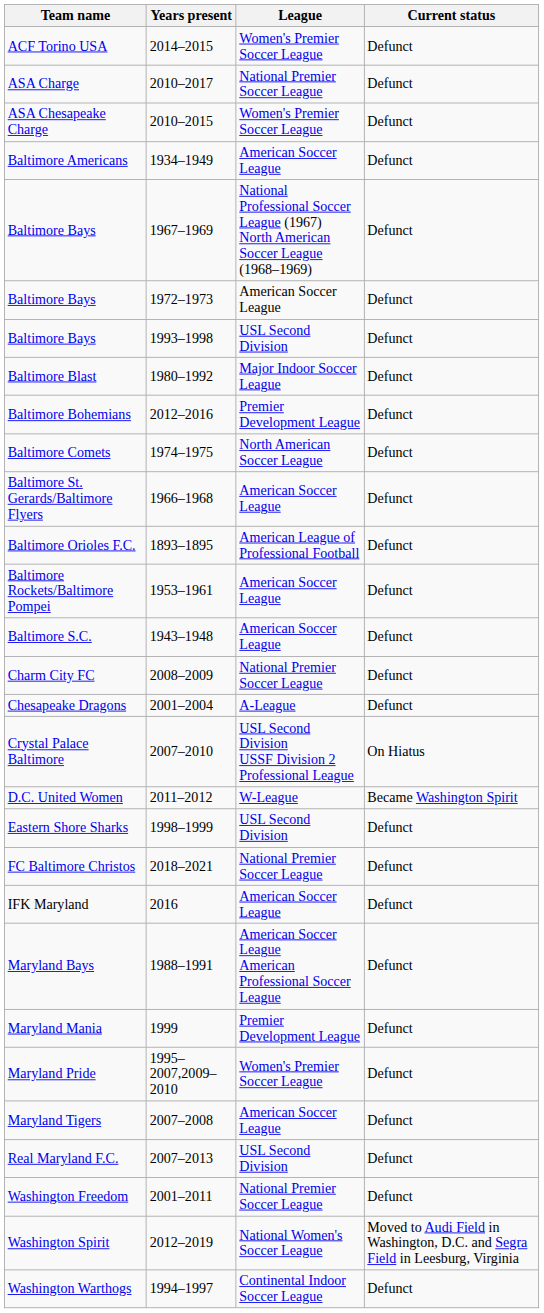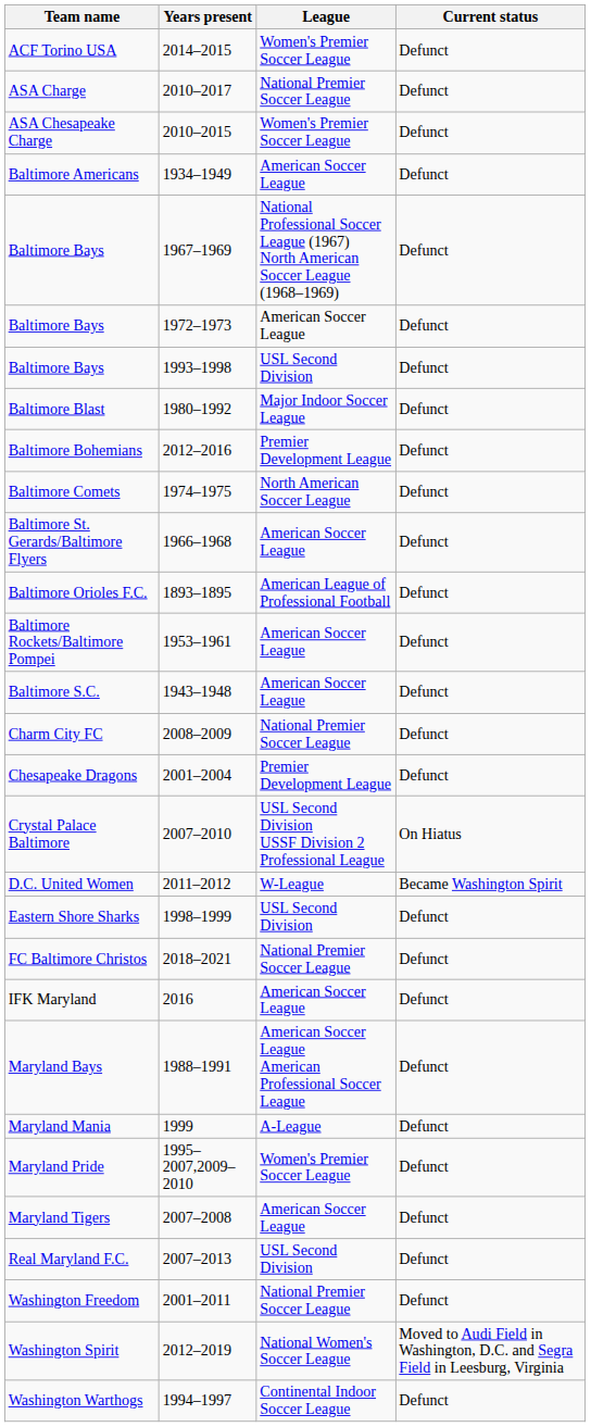 <table class="wikitable sortable">
 <tr>
 <th>Team name</th>
 <th>Years present</th>
 <th>League</th>
 <th>Current status</th>
 </tr>
 <tr>
 <td><a href='#'>ACF Torino USA</a></td>
 <td>2014–2015</td>
 <td><a href='#'>Women's Premier Soccer League</a></td>
 <td>Defunct</td>
 </tr>
 <tr>
 <td><a href='#'>ASA Charge</a></td>
 <td>2010–2017</td>
 <td><a href='#'>National Premier Soccer League</a></td>
 <td>Defunct</td>
 </tr>
 <tr>
 <td><a href='#'>ASA Chesapeake Charge</a></td>
 <td>2010–2015</td>
 <td><a href='#'>Women's Premier Soccer League</a></td>
 <td>Defunct</td>
 </tr>
 <tr>
 <td><a href='#'>Baltimore Americans</a></td>
 <td>1934–1949</td>
 <td><a href='#'>American Soccer League</a></td>
 <td>Defunct</td>
 </tr>
 <tr>
 <td><a href='#'>Baltimore Bays</a></td>
 <td>1967–1969</td>
 <td><a href='#'>National Professional Soccer League</a> (1967)<br><a href='#'>North American Soccer League</a> (1968–1969)</td>
 <td>Defunct</td>
 </tr>
 <tr>
 <td><a href='#'>Baltimore Bays</a></td>
 <td>1972–1973</td>
 <td>American Soccer League</td>
 <td>Defunct</td>
 </tr>
 <tr>
 <td><a href='#'>Baltimore Bays</a></td>
 <td>1993–1998</td>
 <td><a href='#'>USL Second Division</a></td>
 <td>Defunct</td>
 </tr>
 <tr>
 <td><a href='#'>Baltimore Blast</a></td>
 <td>1980–1992</td>
 <td><a href='#'>Major Indoor Soccer League</a></td>
 <td>Defunct</td>
 </tr>
 <tr>
 <td><a href='#'>Baltimore Bohemians</a></td>
 <td>2012–2016</td>
 <td><a href='#'>Premier Development League</a></td>
 <td>Defunct</td>
 </tr>
 <tr>
 <td><a href='#'>Baltimore Comets</a></td>
 <td>1974–1975</td>
 <td><a href='#'>North American Soccer League</a></td>
 <td>Defunct</td>
 </tr>
 <tr>
 <td><a href='#'>Baltimore St. Gerards/Baltimore Flyers</a></td>
 <td>1966–1968</td>
 <td><a href='#'>American Soccer League</a></td>
 <td>Defunct</td>
 </tr>
 <tr>
 <td><a href='#'>Baltimore Orioles F.C.</a></td>
 <td>1893–1895</td>
 <td><a href='#'>American League of Professional Football</a></td>
 <td>Defunct</td>
 </tr>
 <tr>
 <td><a href='#'>Baltimore Rockets/Baltimore Pompei</a></td>
 <td>1953–1961</td>
 <td><a href='#'>American Soccer League</a></td>
 <td>Defunct</td>
 </tr>
 <tr>
 <td><a href='#'>Baltimore S.C.</a></td>
 <td>1943–1948</td>
 <td><a href='#'>American Soccer League</a></td>
 <td>Defunct</td>
 </tr>
 <tr>
 <td><a href='#'>Charm City FC</a></td>
 <td>2008–2009</td>
 <td><a href='#'>National Premier Soccer League</a></td>
 <td>Defunct</td>
 </tr>
 <tr>
 <td><a href='#'>Chesapeake Dragons</a></td>
 <td>2001–2004</td>
-<td><a href='#'>A-League</a></td>
+<td><a href='#'>Premier Development League</a></td>
 <td>Defunct</td>
 </tr>
 <tr>
 <td><a href='#'>Crystal Palace Baltimore</a></td>
 <td>2007–2010</td>
 <td><a href='#'>USL Second Division</a><br><a href='#'>USSF Division 2 Professional League</a></td>
 <td>On Hiatus</td>
 </tr>
 <tr>
 <td><a href='#'>D.C. United Women</a></td>
 <td>2011–2012</td>
 <td><a href='#'>W-League</a></td>
 <td>Became <a href='#'>Washington Spirit</a></td>
 </tr>
 <tr>
 <td><a href='#'>Eastern Shore Sharks</a></td>
 <td>1998–1999</td>
 <td><a href='#'>USL Second Division</a></td>
 <td>Defunct</td>
 </tr>
 <tr>
 <td><a href='#'>FC Baltimore Christos</a></td>
 <td>2018–2021</td>
 <td><a href='#'>National Premier Soccer League</a></td>
 <td>Defunct</td>
 </tr>
 <tr>
 <td>IFK Maryland</td>
 <td>2016</td>
 <td><a href='#'>American Soccer League</a></td>
 <td>Defunct</td>
 </tr>
 <tr>
 <td><a href='#'>Maryland Bays</a></td>
 <td>1988–1991</td>
 <td><a href='#'>American Soccer League</a><br><a href='#'>American Professional Soccer League</a></td>
 <td>Defunct</td>
 </tr>
 <tr>
 <td><a href='#'>Maryland Mania</a></td>
 <td>1999</td>
-<td><a href='#'>Premier Development League</a></td>
+<td><a href='#'>A-League</a></td>
 <td>Defunct</td>
 </tr>
 <tr>
 <td><a href='#'>Maryland Pride</a></td>
 <td>1995–2007,2009–2010</td>
 <td><a href='#'>Women's Premier Soccer League</a></td>
 <td>Defunct</td>
 </tr>
 <tr>
 <td><a href='#'>Maryland Tigers</a></td>
 <td>2007–2008</td>
 <td><a href='#'>American Soccer League</a></td>
 <td>Defunct</td>
 </tr>
 <tr>
 <td><a href='#'>Real Maryland F.C.</a></td>
 <td>2007–2013</td>
 <td><a href='#'>USL Second Division</a></td>
 <td>Defunct</td>
 </tr>
 <tr>
 <td><a href='#'>Washington Freedom</a></td>
 <td>2001–2011</td>
 <td><a href='#'>National Premier Soccer League</a></td>
 <td>Defunct</td>
 </tr>
 <tr>
 <td><a href='#'>Washington Spirit</a></td>
 <td>2012–2019</td>
 <td><a href='#'>National Women's Soccer League</a></td>
 <td>Moved to <a href='#'>Audi Field</a> in Washington, D.C. and <a href='#'>Segra Field</a> in Leesburg, Virginia</td>
 </tr>
 <tr>
 <td><a href='#'>Washington Warthogs</a></td>
 <td>1994–1997</td>
 <td><a href='#'>Continental Indoor Soccer League</a></td>
 <td>Defunct</td>
 </tr>
 </table>
